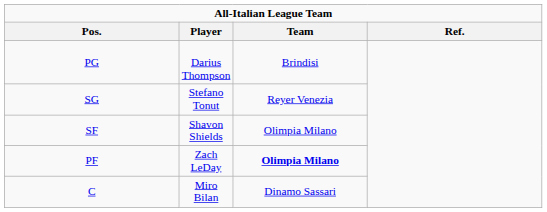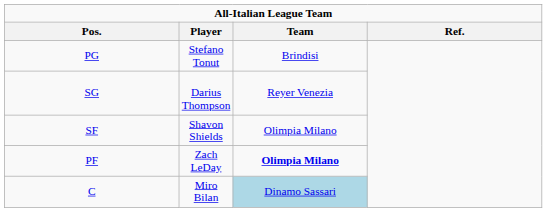 <table class="wikitable" style="text-align: center; width:60%">
 <tr>
 <td colspan="4"><strong>All-Italian League Team</strong></td>
 </tr>
 <tr>
 <th>Pos.</th>
 <th width="5%">Player</th>
 <th width=25%>Team</th>
 <th>Ref.</th>
 </tr>
 <tr>
 <td><a href='#'>PG</a></td>
-<td><br><a href='#'>Darius Thompson</a></td>
+<td> <a href='#'>Stefano Tonut</a></td>
 <td><a href='#'>Brindisi</a></td>
 <td rowspan="5"></td>
 </tr>
 <tr>
 <td><a href='#'>SG</a></td>
-<td> <a href='#'>Stefano Tonut</a></td>
+<td><br><a href='#'>Darius Thompson</a></td>
 <td><a href='#'>Reyer Venezia</a></td>
 </tr>
 <tr>
 <td><a href='#'>SF</a></td>
 <td> <a href='#'>Shavon Shields</a></td>
 <td><a href='#'>Olimpia Milano</a></td>
 </tr>
 <tr>
 <td><a href='#'>PF</a></td>
 <td> <a href='#'>Zach LeDay</a></td>
 <td><strong><a href='#'>Olimpia Milano</a></strong></td>
 </tr>
 <tr>
 <td><a href='#'>C</a></td>
 <td> <a href='#'>Miro Bilan</a></td>
-<td><a href='#'>Dinamo Sassari</a></td>
+<td style="background: lightblue;"><a href='#'>Dinamo Sassari</a></td>
 </tr>
 </table>
